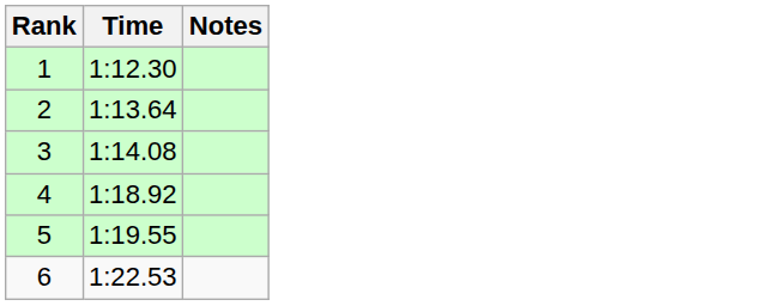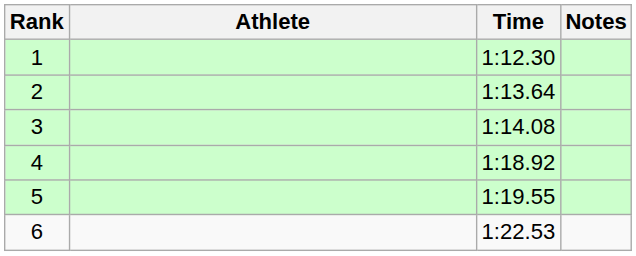 <table class="wikitable" style="text-align:center">
 <tr>
 <th>Rank</th>
+<th Style="width:18em">Athlete</th>
 <th>Time</th>
 <th>Notes</th>
 </tr>
 <tr style="background:#cfc">
 <td>1</td>
+<td style="text-align:left"></td>
 <td>1:12.30</td>
 <td></td>
 </tr>
 <tr style="background:#cfc">
 <td>2</td>
+<td style="text-align:left"></td>
 <td>1:13.64</td>
 <td></td>
 </tr>
 <tr style="background:#cfc">
 <td>3</td>
+<td style="text-align:left"></td>
 <td>1:14.08</td>
 <td></td>
 </tr>
 <tr style="background:#cfc">
 <td>4</td>
+<td style="text-align:left"></td>
 <td>1:18.92</td>
 <td></td>
 </tr>
 <tr style="background:#cfc">
 <td>5</td>
+<td style="text-align:left"></td>
 <td>1:19.55</td>
 <td></td>
 </tr>
 <tr>
 <td>6</td>
+<td style="text-align:left"></td>
 <td>1:22.53</td>
 <td></td>
 </tr>
 </table>
